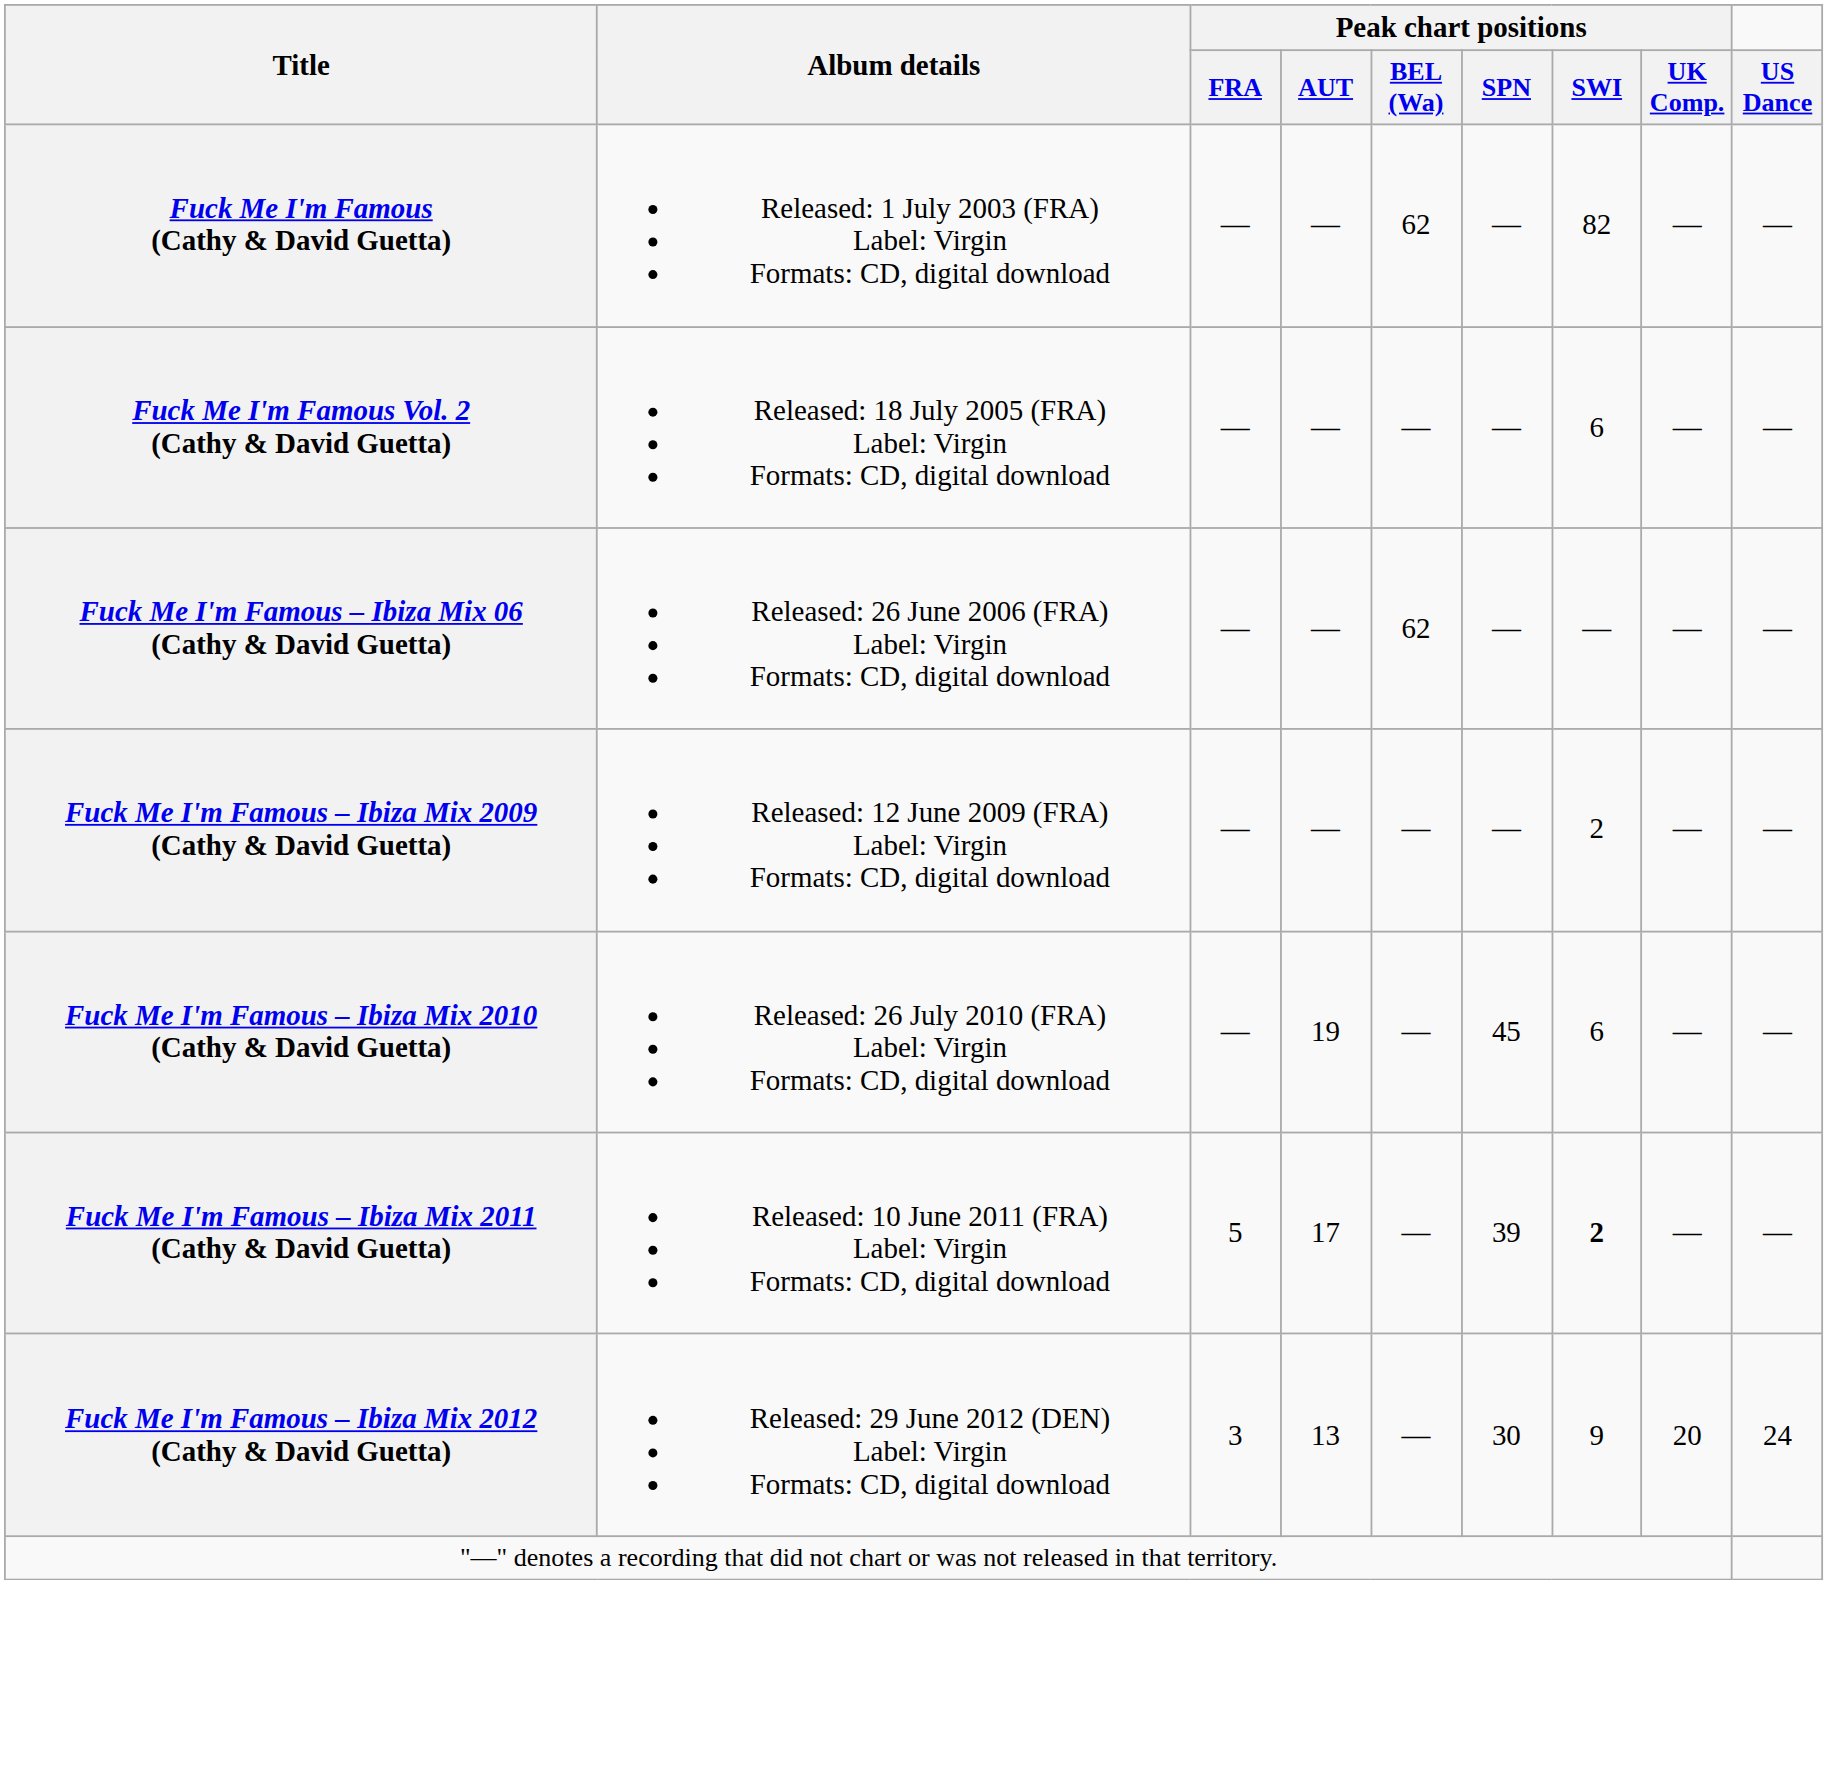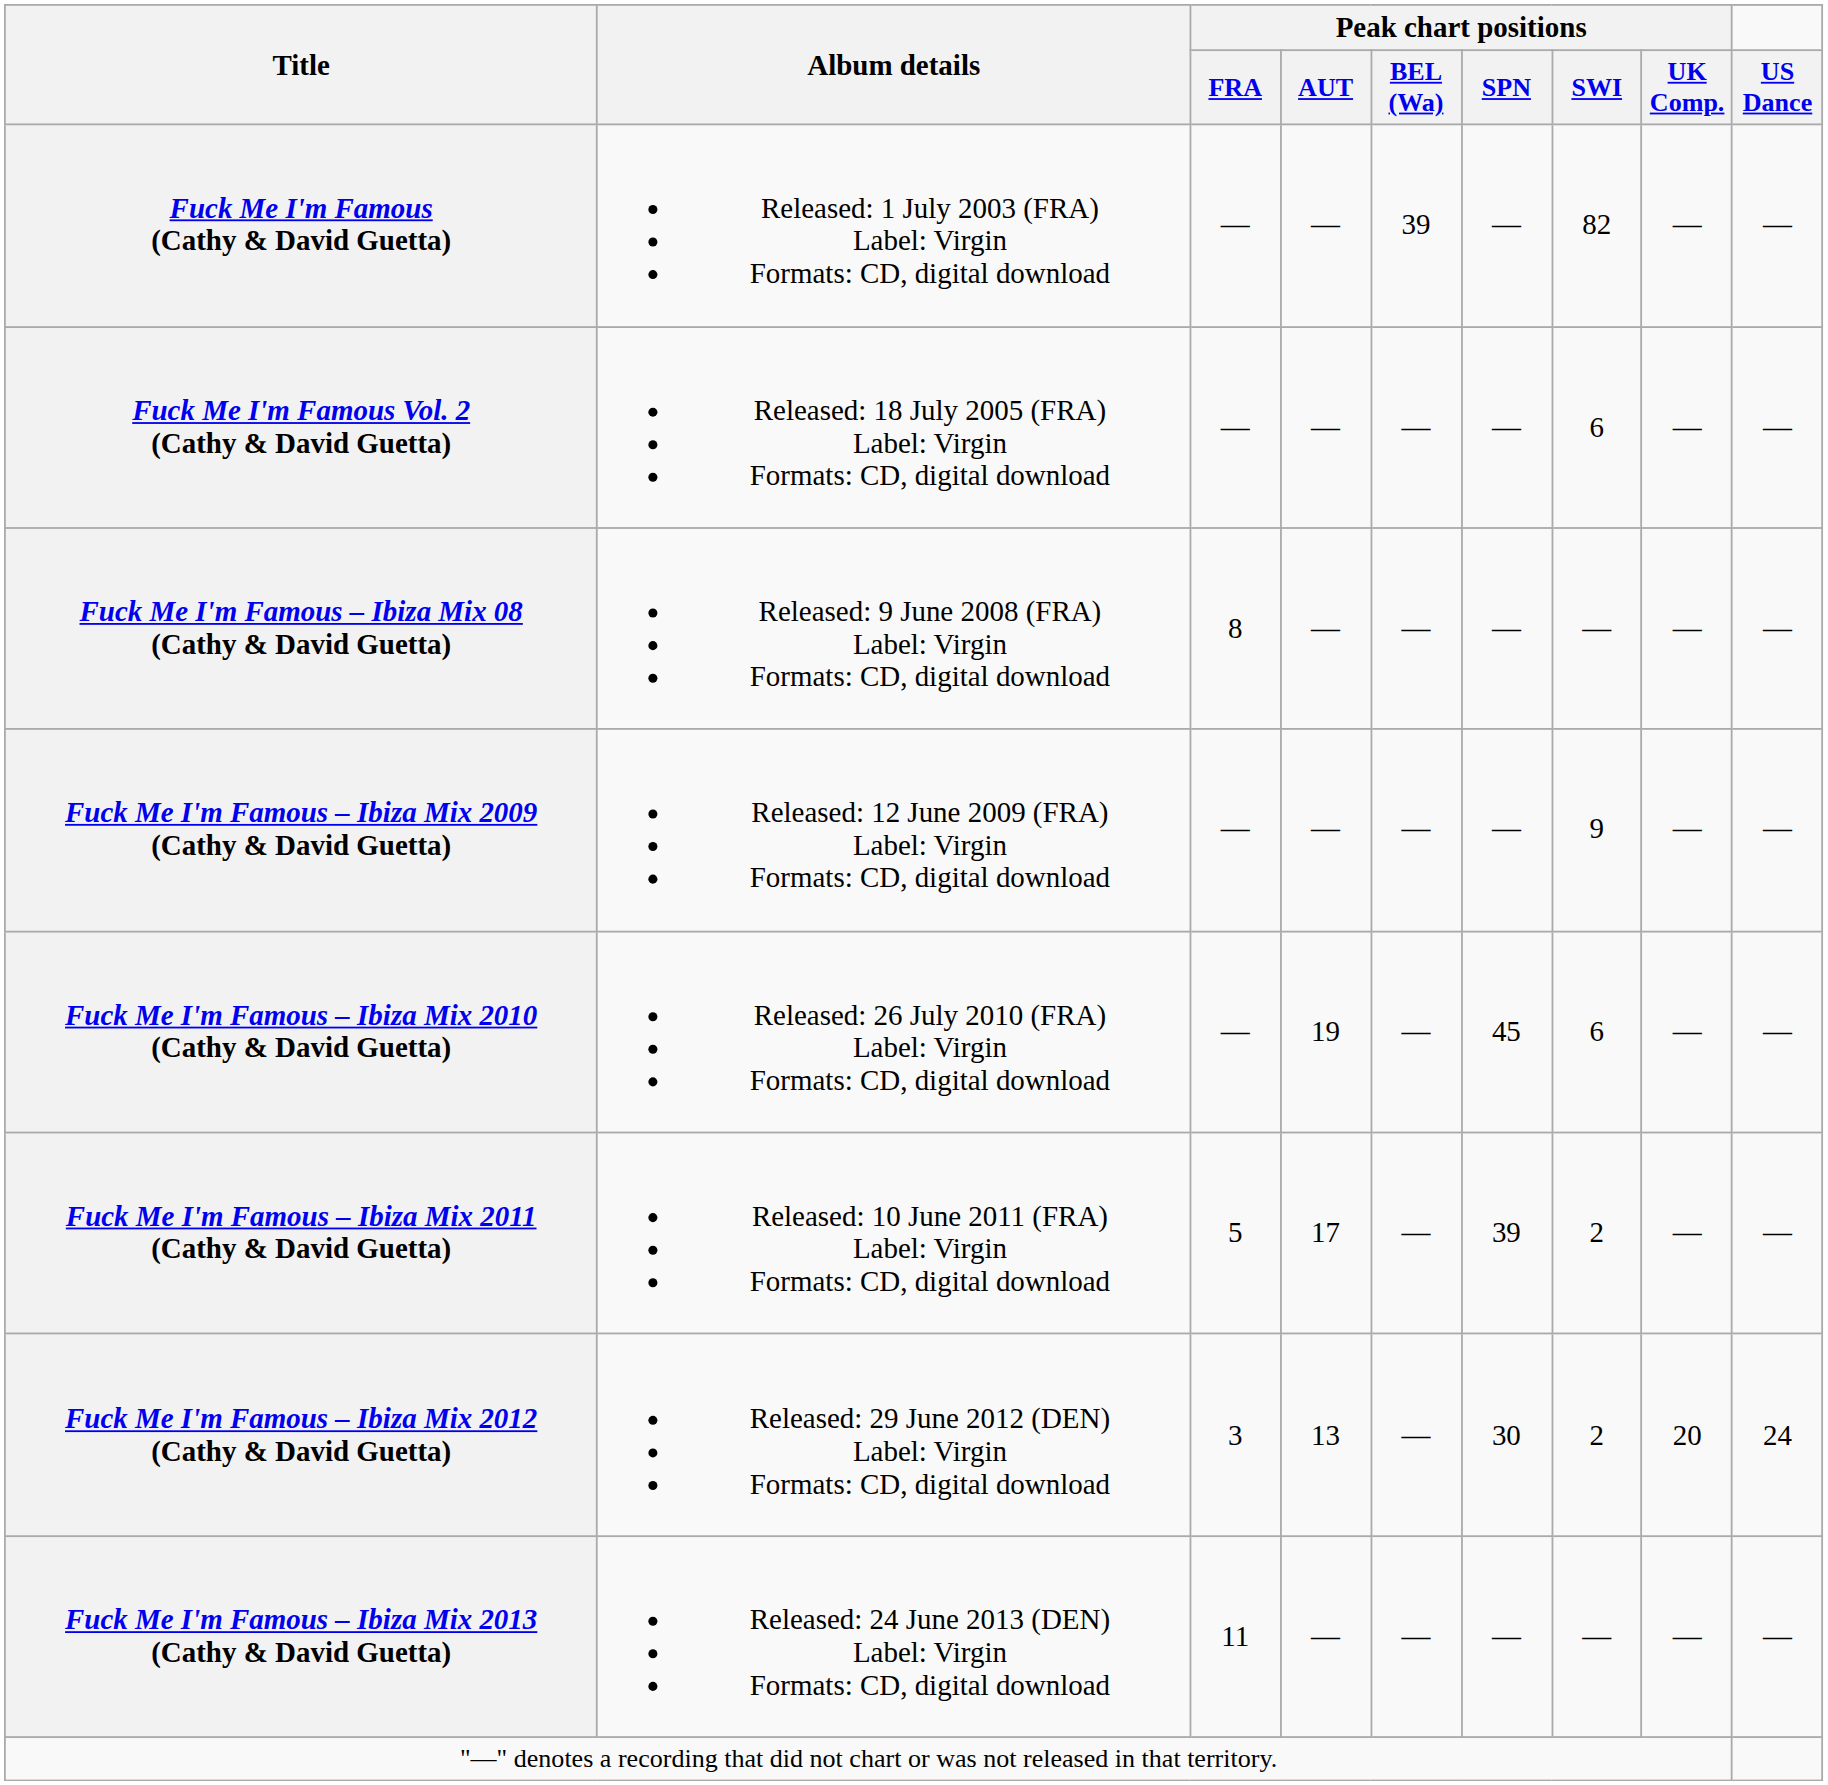 <table class="wikitable plainrowheaders" style="text-align:center;">
 <tr>
 <th scope="col" rowspan="2" style="width:20em;">Title</th>
 <th scope="col" rowspan="2" style="width:20em;">Album details</th>
 <th scope="col" colspan="6">Peak chart positions</th>
 </tr>
 <tr>
 <th scope="col" style="width:3em;font-size:90%;"><a href='#'>FRA</a><br></th>
 <th scope="col" style="width:3em;font-size:90%;"><a href='#'>AUT</a><br></th>
 <th scope="col" style="width:3em;font-size:90%;"><a href='#'>BEL<br>(Wa)</a><br></th>
 <th scope="col" style="width:3em;font-size:90%;"><a href='#'>SPN</a></th>
 <th scope="col" style="width:3em;font-size:90%;"><a href='#'>SWI</a></th>
 <th scope="col" style="width:3em;font-size:90%;"><a href='#'>UK<br>Comp.</a><br></th>
 <th scope="col" style="width:3em;font-size:90%;"><a href='#'>US<br>Dance</a><br></th>
 </tr>
 <tr>
 <th scope="row"><em><a href='#'>Fuck Me I'm Famous</a></em><br><span>(Cathy & David Guetta)</span></th>
 <td><br><ul><li>Released: 1 July 2003 <span>(FRA)</span></li><li>Label: Virgin</li><li>Formats: CD, digital download</li></ul></td>
 <td>—</td>
 <td>—</td>
-<td>62</td>
+<td>39</td>
 <td>—</td>
 <td>82</td>
 <td>—</td>
 <td>—</td>
 </tr>
 <tr>
 <th scope="row"><em><a href='#'>Fuck Me I'm Famous Vol. 2</a></em><br><span>(Cathy & David Guetta)</span></th>
 <td><br><ul><li>Released: 18 July 2005 <span>(FRA)</span></li><li>Label: Virgin</li><li>Formats: CD, digital download</li></ul></td>
 <td>—</td>
 <td>—</td>
 <td>—</td>
 <td>—</td>
 <td>6</td>
 <td>—</td>
 <td>—</td>
 </tr>
 <tr>
-<th scope="row"><em><a href='#'>Fuck Me I'm Famous – Ibiza Mix 06</a></em><br><span>(Cathy & David Guetta)</span></th>
-<td><br><ul><li>Released: 26 June 2006 <span>(FRA)</span></li><li>Label: Virgin</li><li>Formats: CD, digital download</li></ul></td>
+<th scope="row"><em><a href='#'>Fuck Me I'm Famous – Ibiza Mix 08</a></em><br><span>(Cathy & David Guetta)</span></th>
+<td><br><ul><li>Released: 9 June 2008 <span>(FRA)</span></li><li>Label: Virgin</li><li>Formats: CD, digital download</li></ul></td>
+<td>8</td>
 <td>—</td>
 <td>—</td>
-<td>62</td>
 <td>—</td>
 <td>—</td>
 <td>—</td>
 <td>—</td>
 </tr>
 <tr>
 <th scope="row"><em><a href='#'>Fuck Me I'm Famous – Ibiza Mix 2009</a></em><br><span>(Cathy & David Guetta)</span></th>
 <td><br><ul><li>Released: 12 June 2009 <span>(FRA)</span></li><li>Label: Virgin</li><li>Formats: CD, digital download</li></ul></td>
 <td>—</td>
 <td>—</td>
 <td>—</td>
 <td>—</td>
-<td>2</td>
+<td>9</td>
 <td>—</td>
 <td>—</td>
 </tr>
 <tr>
 <th scope="row"><em><a href='#'>Fuck Me I'm Famous – Ibiza Mix 2010</a></em><br><span>(Cathy & David Guetta)</span></th>
 <td><br><ul><li>Released: 26 July 2010 <span>(FRA)</span></li><li>Label: Virgin</li><li>Formats: CD, digital download</li></ul></td>
 <td>—</td>
 <td>19</td>
 <td>—</td>
 <td>45</td>
 <td>6</td>
 <td>—</td>
 <td>—</td>
 </tr>
 <tr>
 <th scope="row"><em><a href='#'>Fuck Me I'm Famous – Ibiza Mix 2011</a></em><br><span>(Cathy & David Guetta)</span></th>
 <td><br><ul><li>Released: 10 June 2011 <span>(FRA)</span></li><li>Label: Virgin</li><li>Formats: CD, digital download</li></ul></td>
 <td>5</td>
 <td>17</td>
 <td>—</td>
 <td>39</td>
-<td><strong>2</strong></td>
+<td>2</td>
 <td>—</td>
 <td>—</td>
 </tr>
 <tr>
 <th scope="row"><em><a href='#'>Fuck Me I'm Famous – Ibiza Mix 2012</a></em><br><span>(Cathy & David Guetta)</span></th>
 <td><br><ul><li>Released: 29 June 2012 <span>(DEN)</span></li><li>Label: Virgin</li><li>Formats: CD, digital download</li></ul></td>
 <td>3</td>
 <td>13</td>
 <td>—</td>
 <td>30</td>
-<td>9</td>
+<td>2</td>
 <td>20</td>
 <td>24</td>
+</tr>
+<tr>
+<th scope="row"><em><a href='#'>Fuck Me I'm Famous – Ibiza Mix 2013</a></em><br><span>(Cathy & David Guetta)</span></th>
+<td><br><ul><li>Released: 24 June 2013 <span>(DEN)</span></li><li>Label: Virgin</li><li>Formats: CD, digital download</li></ul></td>
+<td>11</td>
+<td>—</td>
+<td>—</td>
+<td>—</td>
+<td>—</td>
+<td>—</td>
+<td>—</td>
 </tr>
 <tr>
 <td colspan="8" style="font-size:90%">"—" denotes a recording that did not chart or was not released in that territory.</td>
 </tr>
 </table>
